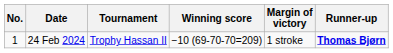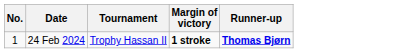 <table class="wikitable" style="font-size:95%;">
 <tr>
 <th>No.</th>
 <th>Date</th>
 <th>Tournament</th>
-<th>Winning score</th>
 <th>Margin of<br>victory</th>
 <th>Runner-up</th>
 </tr>
 <tr>
 <td align=center>1</td>
 <td align=right>24 Feb <a href='#'>2024</a></td>
 <td><a href='#'>Trophy Hassan II</a></td>
-<td>−10 (69-70-70=209)</td>
-<td>1 stroke</td>
+<td><strong>1 stroke</strong></td>
 <td><strong> <a href='#'>Thomas Bjørn</a></strong></td>
 </tr>
 </table>
